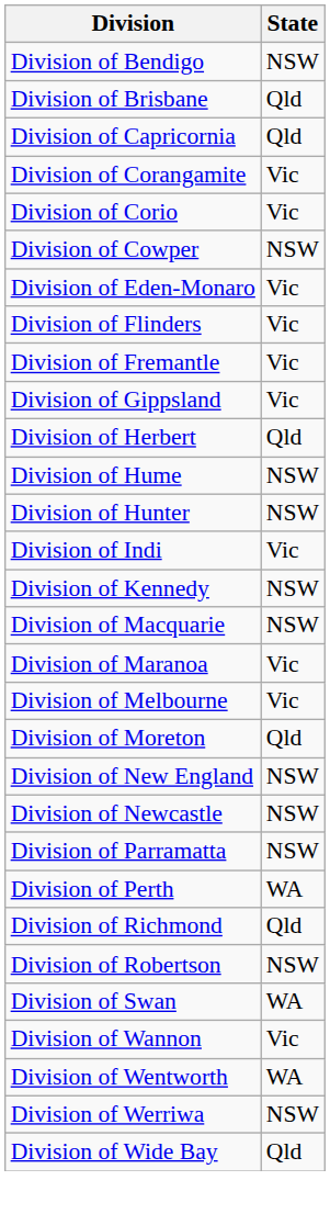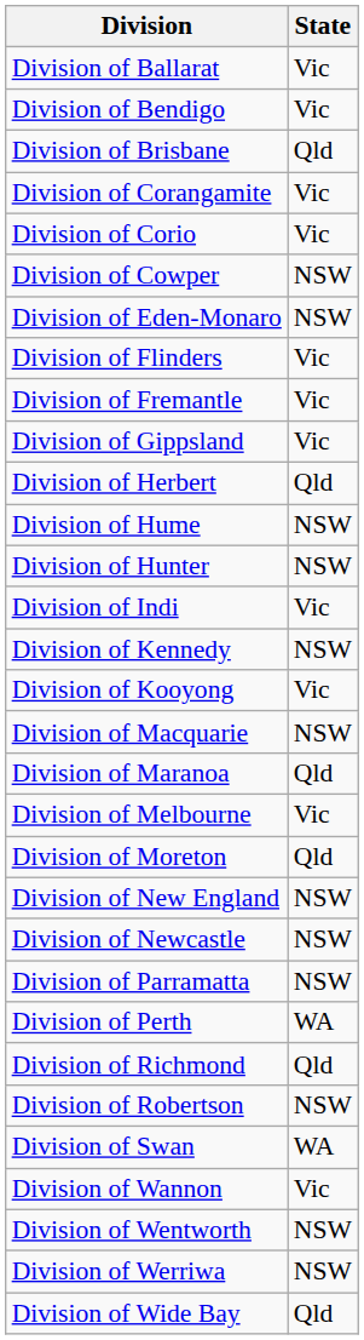 <table class="wikitable sortable">
 <tr>
 <th>Division</th>
 <th>State</th>
 </tr>
 <tr>
+<td><a href='#'>Division of Ballarat</a></td>
+<td>Vic</td>
+</tr>
+<tr>
 <td><a href='#'>Division of Bendigo</a></td>
-<td>NSW</td>
+<td>Vic</td>
 </tr>
 <tr>
 <td><a href='#'>Division of Brisbane</a></td>
-<td>Qld</td>
-</tr>
-<tr>
-<td><a href='#'>Division of Capricornia</a></td>
 <td>Qld</td>
 </tr>
 <tr>
 <td><a href='#'>Division of Corangamite</a></td>
 <td>Vic</td>
 </tr>
 <tr>
 <td><a href='#'>Division of Corio</a></td>
 <td>Vic</td>
 </tr>
 <tr>
 <td><a href='#'>Division of Cowper</a></td>
 <td>NSW</td>
 </tr>
 <tr>
 <td><a href='#'>Division of Eden-Monaro</a></td>
-<td>Vic</td>
+<td>NSW</td>
 </tr>
 <tr>
 <td><a href='#'>Division of Flinders</a></td>
 <td>Vic</td>
 </tr>
 <tr>
 <td><a href='#'>Division of Fremantle</a></td>
 <td>Vic</td>
 </tr>
 <tr>
 <td><a href='#'>Division of Gippsland</a></td>
 <td>Vic</td>
 </tr>
 <tr>
 <td><a href='#'>Division of Herbert</a></td>
 <td>Qld</td>
 </tr>
 <tr>
 <td><a href='#'>Division of Hume</a></td>
 <td>NSW</td>
 </tr>
 <tr>
 <td><a href='#'>Division of Hunter</a></td>
 <td>NSW</td>
 </tr>
 <tr>
 <td><a href='#'>Division of Indi</a></td>
 <td>Vic</td>
 </tr>
 <tr>
 <td><a href='#'>Division of Kennedy</a></td>
 <td>NSW</td>
 </tr>
 <tr>
+<td><a href='#'>Division of Kooyong</a></td>
+<td>Vic</td>
+</tr>
+<tr>
 <td><a href='#'>Division of Macquarie</a></td>
 <td>NSW</td>
 </tr>
 <tr>
 <td><a href='#'>Division of Maranoa</a></td>
-<td>Vic</td>
+<td>Qld</td>
 </tr>
 <tr>
 <td><a href='#'>Division of Melbourne</a></td>
 <td>Vic</td>
 </tr>
 <tr>
 <td><a href='#'>Division of Moreton</a></td>
 <td>Qld</td>
 </tr>
 <tr>
 <td><a href='#'>Division of New England</a></td>
 <td>NSW</td>
 </tr>
 <tr>
 <td><a href='#'>Division of Newcastle</a></td>
 <td>NSW</td>
 </tr>
 <tr>
 <td><a href='#'>Division of Parramatta</a></td>
 <td>NSW</td>
 </tr>
 <tr>
 <td><a href='#'>Division of Perth</a></td>
 <td>WA</td>
 </tr>
 <tr>
 <td><a href='#'>Division of Richmond</a></td>
 <td>Qld</td>
 </tr>
 <tr>
 <td><a href='#'>Division of Robertson</a></td>
 <td>NSW</td>
 </tr>
 <tr>
 <td><a href='#'>Division of Swan</a></td>
 <td>WA</td>
 </tr>
 <tr>
 <td><a href='#'>Division of Wannon</a></td>
 <td>Vic</td>
 </tr>
 <tr>
 <td><a href='#'>Division of Wentworth</a></td>
-<td>WA</td>
+<td>NSW</td>
 </tr>
 <tr>
 <td><a href='#'>Division of Werriwa</a></td>
 <td>NSW</td>
 </tr>
 <tr>
 <td><a href='#'>Division of Wide Bay</a></td>
 <td>Qld</td>
 </tr>
 </table>
